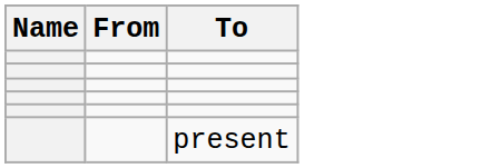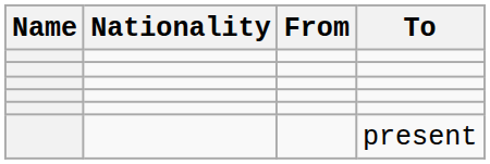 <table class="wikitable plainrowheaders sortable" style="text-align:center">
 <tr>
 <th>Name</th>
+<th>Nationality</th>
 <th>From</th>
 <th>To</th>
 </tr>
 <tr>
 <th scope=row style=text-align:left></th>
 <td align=left></td>
 <td align=left></td>
+<td align=left></td>
 </tr>
 <tr>
 <th scope=row style=text-align:left></th>
+<td align=left></td>
 <td align=left></td>
 <td align=left></td>
 </tr>
 <tr>
 <th scope=row style=text-align:left></th>
 <td align=left></td>
 <td align=left></td>
+<td align=left></td>
 </tr>
 <tr>
 <th scope=row style=text-align:left></th>
+<td align=left></td>
 <td align=left></td>
 <td align=left></td>
 </tr>
 <tr>
 <th scope=row style=text-align:left></th>
 <td align=left></td>
 <td align=left></td>
+<td align=left></td>
 </tr>
 <tr>
 <th scope=row style=text-align:left></th>
 <td align=left></td>
+<td align=left></td>
 <td align=left>present</td>
 </tr>
 </table>
